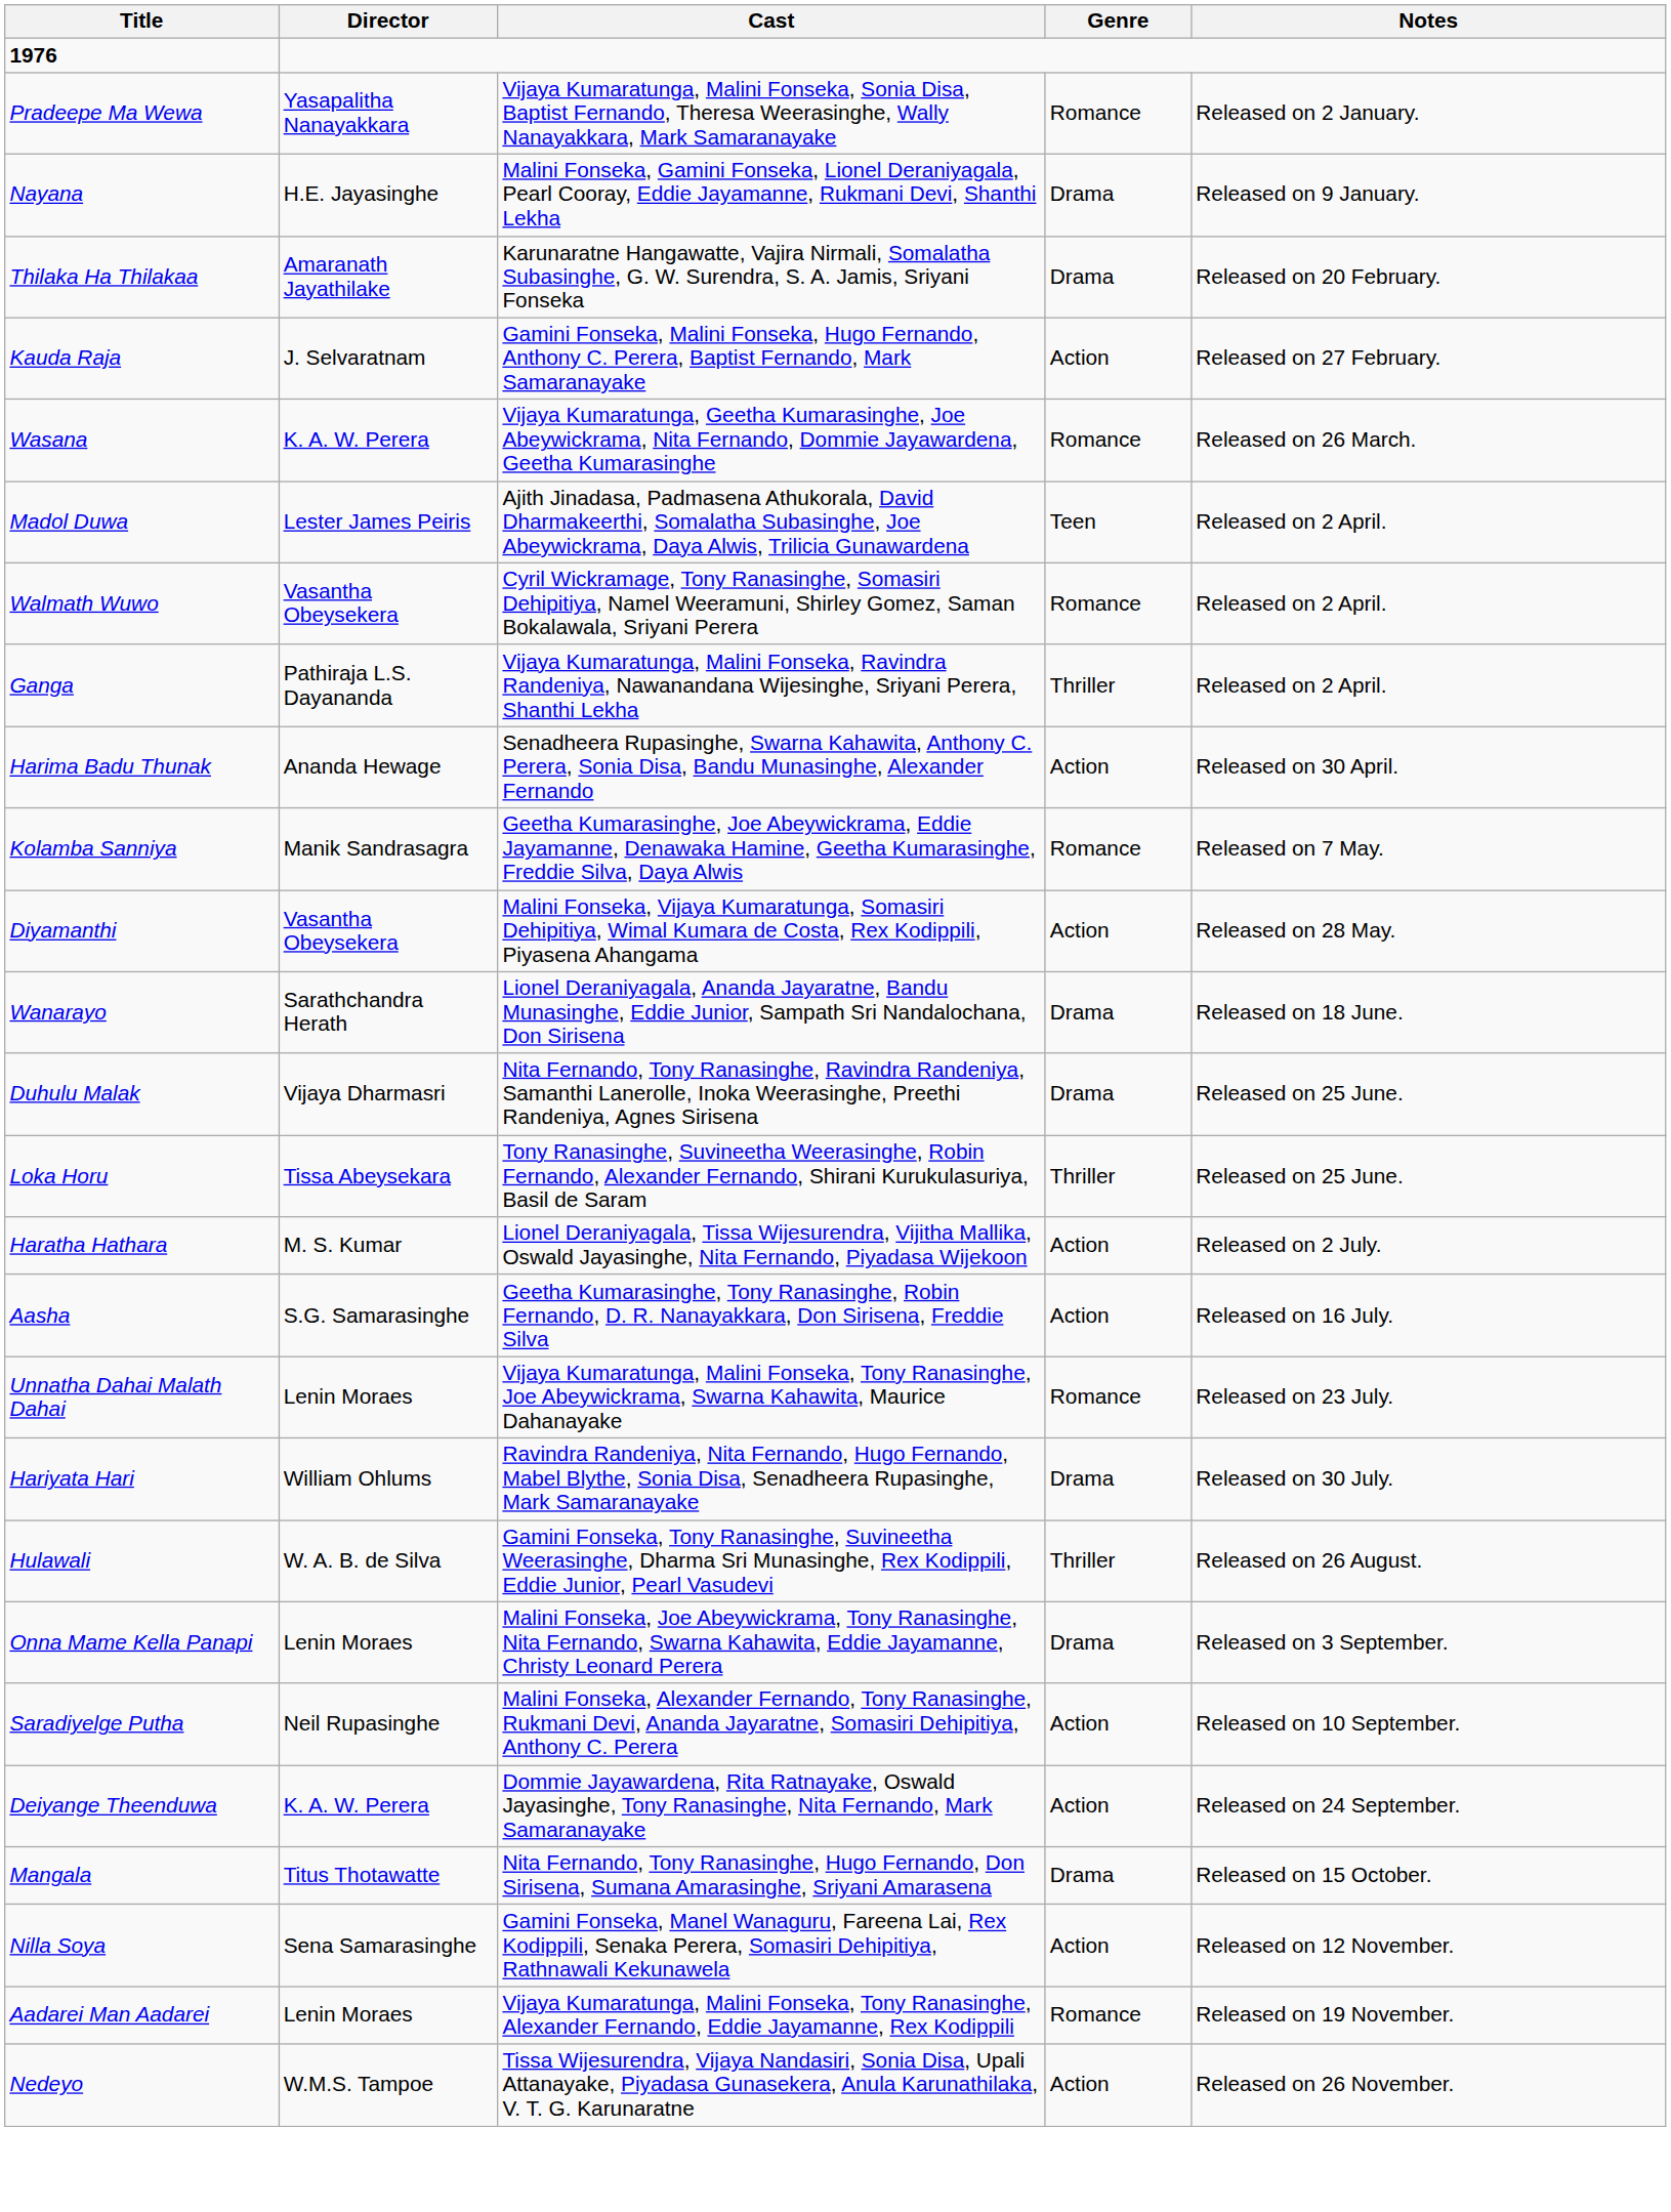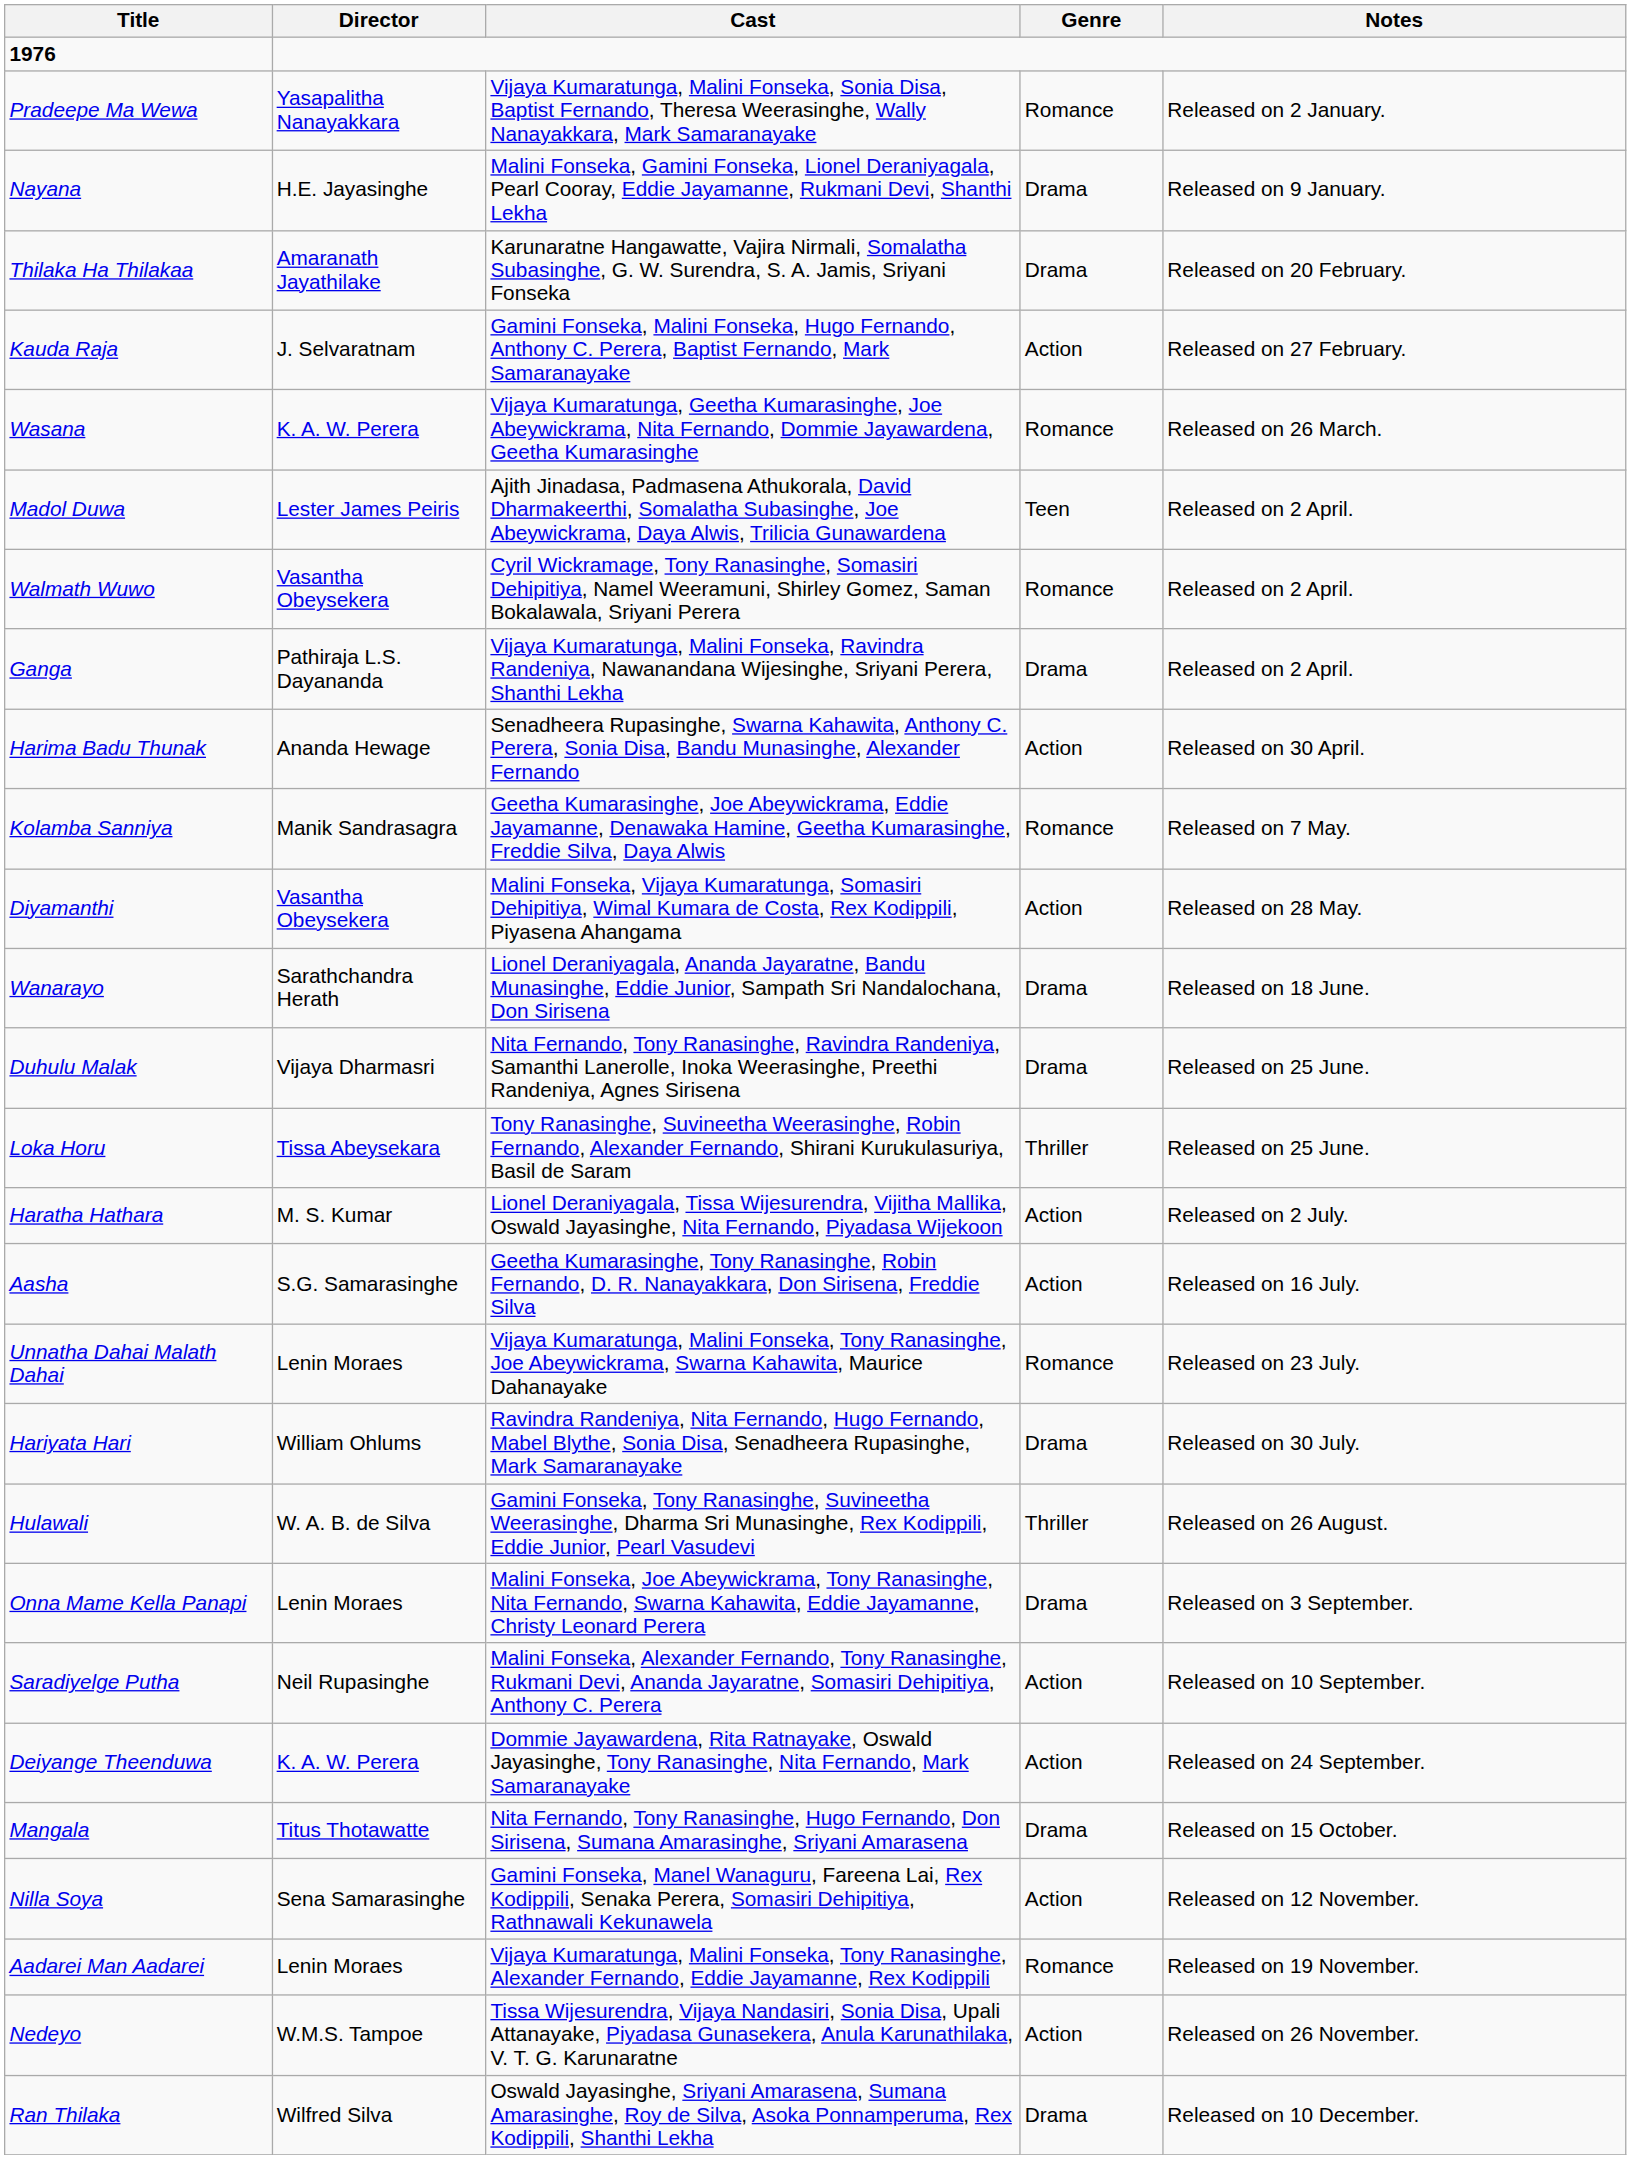 <table class="wikitable">
 <tr>
 <th width=15%>Title</th>
 <th width=12%>Director</th>
 <th width=30%>Cast</th>
 <th width=8%>Genre</th>
 <th width=26%>Notes</th>
 </tr>
 <tr>
 <td><strong>1976</strong></td>
 </tr>
 <tr>
 <td><em><a href='#'>Pradeepe Ma Wewa</a></em></td>
 <td><a href='#'>Yasapalitha Nanayakkara</a></td>
 <td><a href='#'>Vijaya Kumaratunga</a>, <a href='#'>Malini Fonseka</a>, <a href='#'>Sonia Disa</a>, <a href='#'>Baptist Fernando</a>, Theresa Weerasinghe, <a href='#'>Wally Nanayakkara</a>, <a href='#'>Mark Samaranayake</a></td>
 <td>Romance</td>
 <td>Released on 2 January.</td>
 </tr>
 <tr>
 <td><em><a href='#'>Nayana</a></em></td>
 <td>H.E. Jayasinghe</td>
 <td><a href='#'>Malini Fonseka</a>, <a href='#'>Gamini Fonseka</a>, <a href='#'>Lionel Deraniyagala</a>, Pearl Cooray, <a href='#'>Eddie Jayamanne</a>, <a href='#'>Rukmani Devi</a>, <a href='#'>Shanthi Lekha</a></td>
 <td>Drama</td>
 <td>Released on 9 January.</td>
 </tr>
 <tr>
 <td><em><a href='#'>Thilaka Ha Thilakaa</a></em></td>
 <td><a href='#'>Amaranath Jayathilake</a></td>
 <td>Karunaratne Hangawatte, Vajira Nirmali, <a href='#'>Somalatha Subasinghe</a>, G. W. Surendra, S. A. Jamis, Sriyani Fonseka</td>
 <td>Drama</td>
 <td>Released on 20 February.</td>
 </tr>
 <tr>
 <td><em><a href='#'>Kauda Raja</a></em></td>
 <td>J. Selvaratnam</td>
 <td><a href='#'>Gamini Fonseka</a>, <a href='#'>Malini Fonseka</a>, <a href='#'>Hugo Fernando</a>, <a href='#'>Anthony C. Perera</a>, <a href='#'>Baptist Fernando</a>, <a href='#'>Mark Samaranayake</a></td>
 <td>Action</td>
 <td>Released on 27 February.</td>
 </tr>
 <tr>
 <td><em><a href='#'>Wasana</a></em></td>
 <td><a href='#'>K. A. W. Perera</a></td>
 <td><a href='#'>Vijaya Kumaratunga</a>, <a href='#'>Geetha Kumarasinghe</a>, <a href='#'>Joe Abeywickrama</a>, <a href='#'>Nita Fernando</a>, <a href='#'>Dommie Jayawardena</a>, <a href='#'>Geetha Kumarasinghe</a></td>
 <td>Romance</td>
 <td>Released on 26 March.</td>
 </tr>
 <tr>
 <td><em><a href='#'>Madol Duwa</a></em></td>
 <td><a href='#'>Lester James Peiris</a></td>
 <td>Ajith Jinadasa, Padmasena Athukorala, <a href='#'>David Dharmakeerthi</a>, <a href='#'>Somalatha Subasinghe</a>, <a href='#'>Joe Abeywickrama</a>, <a href='#'>Daya Alwis</a>, <a href='#'>Trilicia Gunawardena</a></td>
 <td>Teen</td>
 <td>Released on 2 April.</td>
 </tr>
 <tr>
 <td><em><a href='#'>Walmath Wuwo</a></em></td>
 <td><a href='#'>Vasantha Obeysekera</a></td>
 <td><a href='#'>Cyril Wickramage</a>, <a href='#'>Tony Ranasinghe</a>, <a href='#'>Somasiri Dehipitiya</a>, Namel Weeramuni, Shirley Gomez, Saman Bokalawala, Sriyani Perera</td>
 <td>Romance</td>
 <td>Released on 2 April.</td>
 </tr>
 <tr>
 <td><em><a href='#'>Ganga</a></em></td>
 <td>Pathiraja L.S. Dayananda</td>
 <td><a href='#'>Vijaya Kumaratunga</a>, <a href='#'>Malini Fonseka</a>, <a href='#'>Ravindra Randeniya</a>, Nawanandana Wijesinghe, Sriyani Perera, <a href='#'>Shanthi Lekha</a></td>
-<td>Thriller</td>
+<td>Drama</td>
 <td>Released on 2 April.</td>
 </tr>
 <tr>
 <td><em><a href='#'>Harima Badu Thunak</a></em></td>
 <td>Ananda Hewage</td>
 <td>Senadheera Rupasinghe, <a href='#'>Swarna Kahawita</a>, <a href='#'>Anthony C. Perera</a>, <a href='#'>Sonia Disa</a>, <a href='#'>Bandu Munasinghe</a>, <a href='#'>Alexander Fernando</a></td>
 <td>Action</td>
 <td>Released on 30 April.</td>
 </tr>
 <tr>
 <td><em><a href='#'>Kolamba Sanniya</a></em></td>
 <td>Manik Sandrasagra</td>
 <td><a href='#'>Geetha Kumarasinghe</a>, <a href='#'>Joe Abeywickrama</a>, <a href='#'>Eddie Jayamanne</a>, <a href='#'>Denawaka Hamine</a>, <a href='#'>Geetha Kumarasinghe</a>, <a href='#'>Freddie Silva</a>, <a href='#'>Daya Alwis</a></td>
 <td>Romance</td>
 <td>Released on 7 May.</td>
 </tr>
 <tr>
 <td><em><a href='#'>Diyamanthi</a></em></td>
 <td><a href='#'>Vasantha Obeysekera</a></td>
 <td><a href='#'>Malini Fonseka</a>, <a href='#'>Vijaya Kumaratunga</a>, <a href='#'>Somasiri Dehipitiya</a>, <a href='#'>Wimal Kumara de Costa</a>, <a href='#'>Rex Kodippili</a>, Piyasena Ahangama</td>
 <td>Action</td>
 <td>Released on 28 May.</td>
 </tr>
 <tr>
 <td><em><a href='#'>Wanarayo</a></em></td>
 <td>Sarathchandra Herath</td>
 <td><a href='#'>Lionel Deraniyagala</a>, <a href='#'>Ananda Jayaratne</a>, <a href='#'>Bandu Munasinghe</a>, <a href='#'>Eddie Junior</a>, Sampath Sri Nandalochana, <a href='#'>Don Sirisena</a></td>
 <td>Drama</td>
 <td>Released on 18 June.</td>
 </tr>
 <tr>
 <td><em><a href='#'>Duhulu Malak</a></em></td>
 <td>Vijaya Dharmasri</td>
 <td><a href='#'>Nita Fernando</a>, <a href='#'>Tony Ranasinghe</a>, <a href='#'>Ravindra Randeniya</a>, Samanthi Lanerolle, Inoka Weerasinghe, Preethi Randeniya, Agnes Sirisena</td>
 <td>Drama</td>
 <td>Released on 25 June.</td>
 </tr>
 <tr>
 <td><em><a href='#'>Loka Horu</a></em></td>
 <td><a href='#'>Tissa Abeysekara</a></td>
 <td><a href='#'>Tony Ranasinghe</a>, <a href='#'>Suvineetha Weerasinghe</a>, <a href='#'>Robin Fernando</a>, <a href='#'>Alexander Fernando</a>, Shirani Kurukulasuriya, Basil de Saram</td>
 <td>Thriller</td>
 <td>Released on 25 June.</td>
 </tr>
 <tr>
 <td><em><a href='#'>Haratha Hathara</a></em></td>
 <td>M. S. Kumar</td>
 <td><a href='#'>Lionel Deraniyagala</a>, <a href='#'>Tissa Wijesurendra</a>, <a href='#'>Vijitha Mallika</a>, Oswald Jayasinghe, <a href='#'>Nita Fernando</a>, <a href='#'>Piyadasa Wijekoon</a></td>
 <td>Action</td>
 <td>Released on 2 July.</td>
 </tr>
 <tr>
 <td><em><a href='#'>Aasha</a></em></td>
 <td>S.G. Samarasinghe</td>
 <td><a href='#'>Geetha Kumarasinghe</a>, <a href='#'>Tony Ranasinghe</a>, <a href='#'>Robin Fernando</a>, <a href='#'>D. R. Nanayakkara</a>, <a href='#'>Don Sirisena</a>, <a href='#'>Freddie Silva</a></td>
 <td>Action</td>
 <td>Released on 16 July.</td>
 </tr>
 <tr>
 <td><em><a href='#'>Unnatha Dahai Malath Dahai</a></em></td>
 <td>Lenin Moraes</td>
 <td><a href='#'>Vijaya Kumaratunga</a>, <a href='#'>Malini Fonseka</a>, <a href='#'>Tony Ranasinghe</a>, <a href='#'>Joe Abeywickrama</a>, <a href='#'>Swarna Kahawita</a>, Maurice Dahanayake</td>
 <td>Romance</td>
 <td>Released on 23 July.</td>
 </tr>
 <tr>
 <td><em><a href='#'>Hariyata Hari</a></em></td>
 <td>William Ohlums</td>
 <td><a href='#'>Ravindra Randeniya</a>, <a href='#'>Nita Fernando</a>, <a href='#'>Hugo Fernando</a>, <a href='#'>Mabel Blythe</a>, <a href='#'>Sonia Disa</a>, Senadheera Rupasinghe, <a href='#'>Mark Samaranayake</a></td>
 <td>Drama</td>
 <td>Released on 30 July.</td>
 </tr>
 <tr>
 <td><em><a href='#'>Hulawali</a></em></td>
 <td>W. A. B. de Silva</td>
 <td><a href='#'>Gamini Fonseka</a>, <a href='#'>Tony Ranasinghe</a>, <a href='#'>Suvineetha Weerasinghe</a>, Dharma Sri Munasinghe, <a href='#'>Rex Kodippili</a>, <a href='#'>Eddie Junior</a>, <a href='#'>Pearl Vasudevi</a></td>
 <td>Thriller</td>
 <td>Released on 26 August.</td>
 </tr>
 <tr>
 <td><em><a href='#'>Onna Mame Kella Panapi</a></em></td>
 <td>Lenin Moraes</td>
 <td><a href='#'>Malini Fonseka</a>, <a href='#'>Joe Abeywickrama</a>, <a href='#'>Tony Ranasinghe</a>, <a href='#'>Nita Fernando</a>, <a href='#'>Swarna Kahawita</a>, <a href='#'>Eddie Jayamanne</a>, <a href='#'>Christy Leonard Perera</a></td>
 <td>Drama</td>
 <td>Released on 3 September.</td>
 </tr>
 <tr>
 <td><em><a href='#'>Saradiyelge Putha</a></em></td>
 <td>Neil Rupasinghe</td>
 <td><a href='#'>Malini Fonseka</a>, <a href='#'>Alexander Fernando</a>, <a href='#'>Tony Ranasinghe</a>, <a href='#'>Rukmani Devi</a>, <a href='#'>Ananda Jayaratne</a>, <a href='#'>Somasiri Dehipitiya</a>, <a href='#'>Anthony C. Perera</a></td>
 <td>Action</td>
 <td>Released on 10 September.</td>
 </tr>
 <tr>
 <td><em><a href='#'>Deiyange Theenduwa</a></em></td>
 <td><a href='#'>K. A. W. Perera</a></td>
 <td><a href='#'>Dommie Jayawardena</a>, <a href='#'>Rita Ratnayake</a>, Oswald Jayasinghe, <a href='#'>Tony Ranasinghe</a>, <a href='#'>Nita Fernando</a>, <a href='#'>Mark Samaranayake</a></td>
 <td>Action</td>
 <td>Released on 24 September.</td>
 </tr>
 <tr>
 <td><em><a href='#'>Mangala</a></em></td>
 <td><a href='#'>Titus Thotawatte</a></td>
 <td><a href='#'>Nita Fernando</a>, <a href='#'>Tony Ranasinghe</a>, <a href='#'>Hugo Fernando</a>, <a href='#'>Don Sirisena</a>, <a href='#'>Sumana Amarasinghe</a>, <a href='#'>Sriyani Amarasena</a></td>
 <td>Drama</td>
 <td>Released on 15 October.</td>
 </tr>
 <tr>
 <td><em><a href='#'>Nilla Soya</a></em></td>
 <td>Sena Samarasinghe</td>
 <td><a href='#'>Gamini Fonseka</a>, <a href='#'>Manel Wanaguru</a>, Fareena Lai, <a href='#'>Rex Kodippili</a>, Senaka Perera, <a href='#'>Somasiri Dehipitiya</a>, <a href='#'>Rathnawali Kekunawela</a></td>
 <td>Action</td>
 <td>Released on 12 November.</td>
 </tr>
 <tr>
 <td><em><a href='#'>Aadarei Man Aadarei</a></em></td>
 <td>Lenin Moraes</td>
 <td><a href='#'>Vijaya Kumaratunga</a>, <a href='#'>Malini Fonseka</a>, <a href='#'>Tony Ranasinghe</a>, <a href='#'>Alexander Fernando</a>, <a href='#'>Eddie Jayamanne</a>, <a href='#'>Rex Kodippili</a></td>
 <td>Romance</td>
 <td>Released on 19 November.</td>
 </tr>
 <tr>
 <td><em><a href='#'>Nedeyo</a></em></td>
 <td>W.M.S. Tampoe</td>
 <td><a href='#'>Tissa Wijesurendra</a>, <a href='#'>Vijaya Nandasiri</a>, <a href='#'>Sonia Disa</a>, Upali Attanayake, <a href='#'>Piyadasa Gunasekera</a>, <a href='#'>Anula Karunathilaka</a>, V. T. G. Karunaratne</td>
 <td>Action</td>
 <td>Released on 26 November.</td>
 </tr>
+<tr>
+<td><em><a href='#'>Ran Thilaka</a></em></td>
+<td>Wilfred Silva</td>
+<td>Oswald Jayasinghe, <a href='#'>Sriyani Amarasena</a>, <a href='#'>Sumana Amarasinghe</a>, <a href='#'>Roy de Silva</a>, <a href='#'>Asoka Ponnamperuma</a>, <a href='#'>Rex Kodippili</a>, <a href='#'>Shanthi Lekha</a></td>
+<td>Drama</td>
+<td>Released on 10 December.</td>
+</tr>
 </table>
